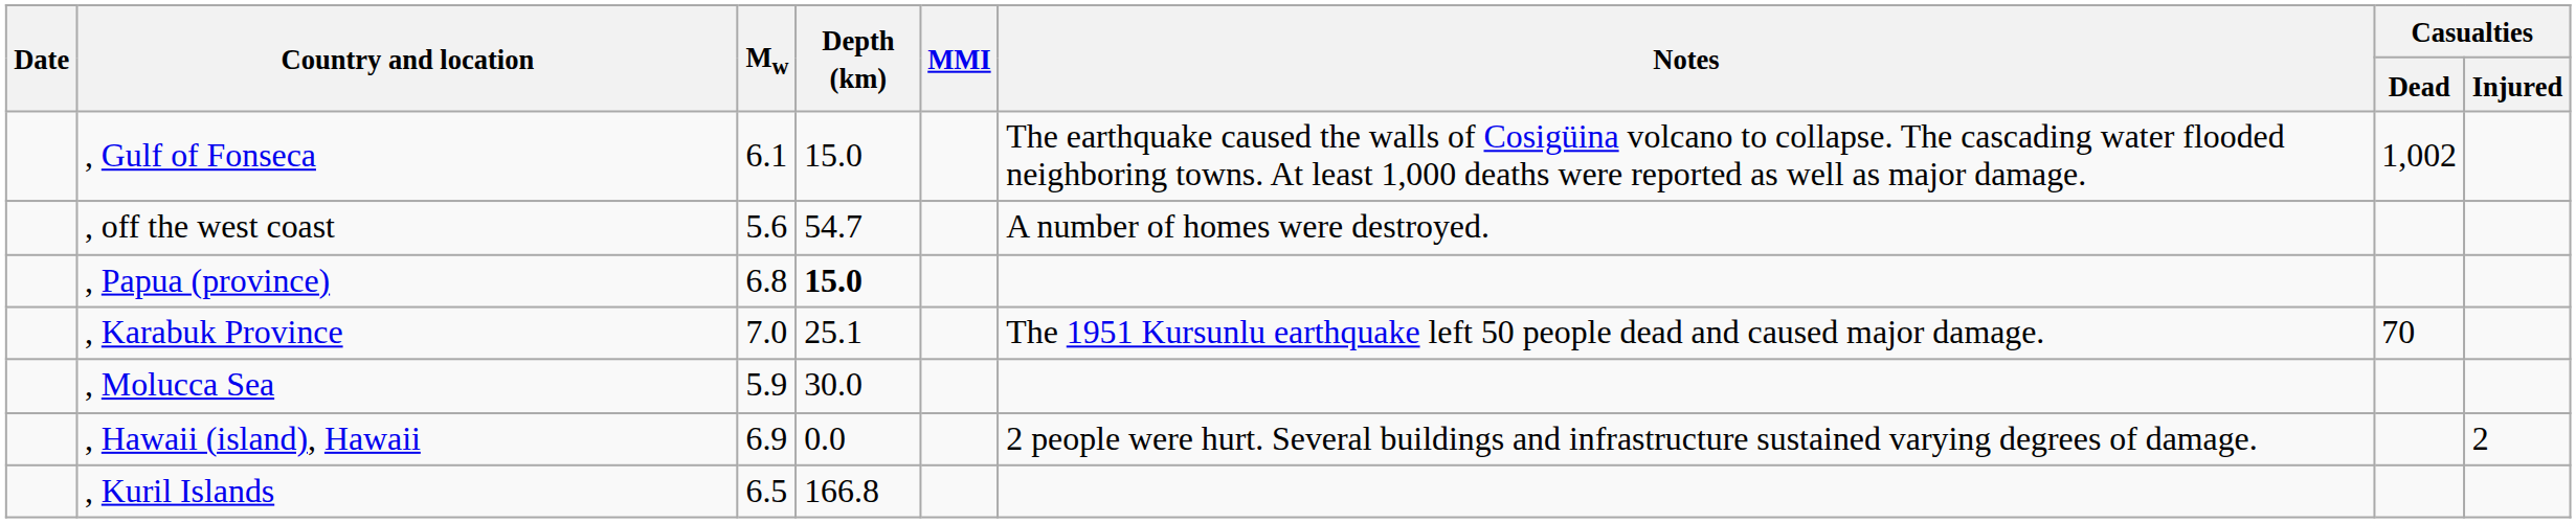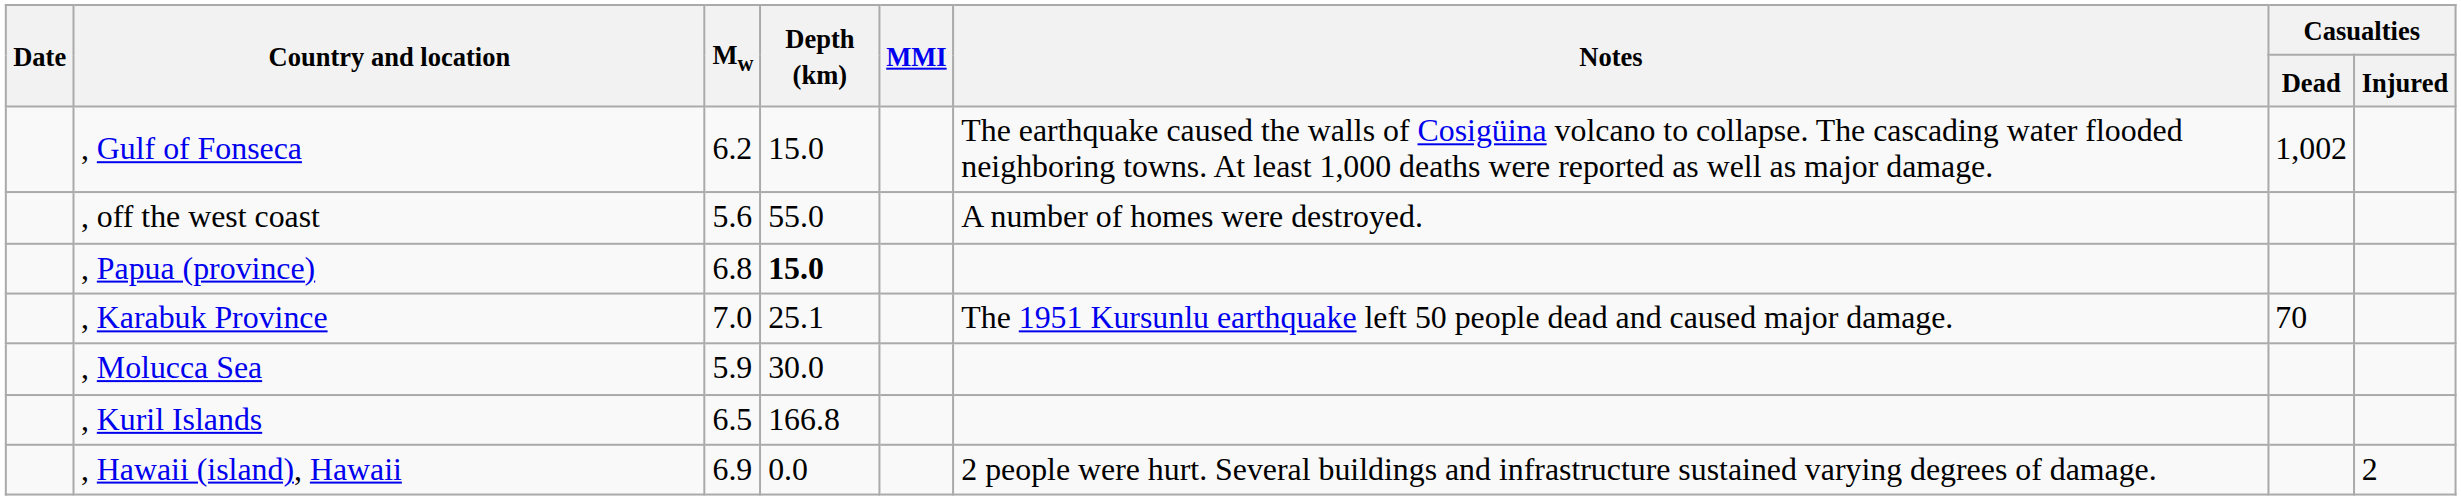 <table class="wikitable sortable sort-under" style="border:1px black; margin-left:1em;">
 <tr>
 <th rowspan="2"><small>Date</small></th>
 <th rowspan="2" style="width: 310px"><small>Country and location</small></th>
 <th rowspan="2"><small>M<sub>w</sub></small></th>
 <th rowspan="2"><small>Depth (km)</small></th>
 <th rowspan="2"><small><a href='#'>MMI</a></small></th>
 <th rowspan="2" class="unsortable"><small>Notes</small></th>
 <th colspan="2"><small>Casualties</small></th>
 </tr>
 <tr>
 <th><small>Dead</small></th>
 <th><small>Injured</small></th>
 </tr>
 <tr>
 <td></td>
 <td>, <a href='#'>Gulf of Fonseca</a></td>
-<td>6.1</td>
+<td>6.2</td>
 <td>15.0</td>
 <td></td>
 <td>The earthquake caused the walls of <a href='#'>Cosigüina</a> volcano to collapse. The cascading water flooded neighboring towns. At least 1,000 deaths were reported as well as major damage.</td>
 <td>1,002</td>
 <td></td>
 </tr>
 <tr>
 <td></td>
 <td>, off the west coast</td>
 <td>5.6</td>
-<td>54.7</td>
+<td>55.0</td>
 <td></td>
 <td>A number of homes were destroyed.</td>
 <td></td>
 <td></td>
 </tr>
 <tr>
 <td></td>
 <td>, <a href='#'>Papua (province)</a></td>
 <td>6.8</td>
 <td><strong>15.0</strong></td>
 <td></td>
 <td></td>
 <td></td>
 <td></td>
 </tr>
 <tr>
 <td></td>
 <td>, <a href='#'>Karabuk Province</a></td>
 <td>7.0</td>
 <td>25.1</td>
 <td></td>
 <td>The <a href='#'>1951 Kursunlu earthquake</a> left 50 people dead and caused major damage.</td>
 <td>70</td>
 <td></td>
 </tr>
 <tr>
 <td></td>
 <td>, <a href='#'>Molucca Sea</a></td>
 <td>5.9</td>
 <td>30.0</td>
 <td></td>
 <td></td>
 <td></td>
 <td></td>
 </tr>
 <tr>
 <td></td>
+<td>, <a href='#'>Kuril Islands</a></td>
+<td>6.5</td>
+<td>166.8</td>
+<td></td>
+<td></td>
+<td></td>
+<td></td>
+</tr>
+<tr>
+<td></td>
 <td>, <a href='#'>Hawaii (island)</a>, <a href='#'>Hawaii</a></td>
 <td>6.9</td>
 <td>0.0</td>
 <td></td>
 <td>2 people were hurt. Several buildings and infrastructure sustained varying degrees of damage.</td>
 <td></td>
 <td>2</td>
 </tr>
-<tr>
-<td></td>
-<td>, <a href='#'>Kuril Islands</a></td>
-<td>6.5</td>
-<td>166.8</td>
-<td></td>
-<td></td>
-<td></td>
-<td></td>
-</tr>
 </table>
